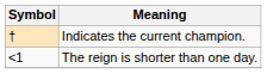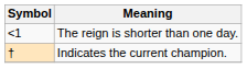 <table class="wikitable">
 <tr>
 <th>Symbol</th>
 <th>Meaning</th>
 </tr>
 <tr>
+<td><1</td>
+<td>The reign is shorter than one day.</td>
+</tr>
+<tr>
 <td style="background-color:#ffe6bd">†</td>
 <td>Indicates the current champion.</td>
 </tr>
 <tr>
-<td><1</td>
-<td>The reign is shorter than one day.</td>
-</tr>
-<tr>
 </tr>
 </table>
